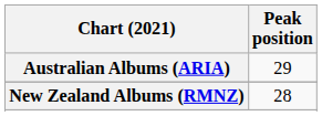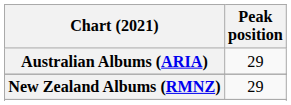 <table class="wikitable sortable plainrowheaders" style="text-align:center">
 <tr>
 <th scope="col">Chart (2021)</th>
 <th scope="col">Peak<br>position</th>
 </tr>
 <tr>
 <th scope="row">Australian Albums (<a href='#'>ARIA</a>)</th>
 <td>29</td>
 </tr>
 <tr>
 </tr>
 <tr>
 </tr>
 <tr>
 </tr>
 <tr>
 </tr>
 <tr>
 </tr>
 <tr>
 </tr>
 <tr>
 </tr>
 <tr>
 <th scope="row">New Zealand Albums (<a href='#'>RMNZ</a>)</th>
-<td>28</td>
+<td>29</td>
 </tr>
 <tr>
 </tr>
 <tr>
 </tr>
 <tr>
 </tr>
 <tr>
 </tr>
 <tr>
 </tr>
 <tr>
 </tr>
 <tr>
 </tr>
 </table>
